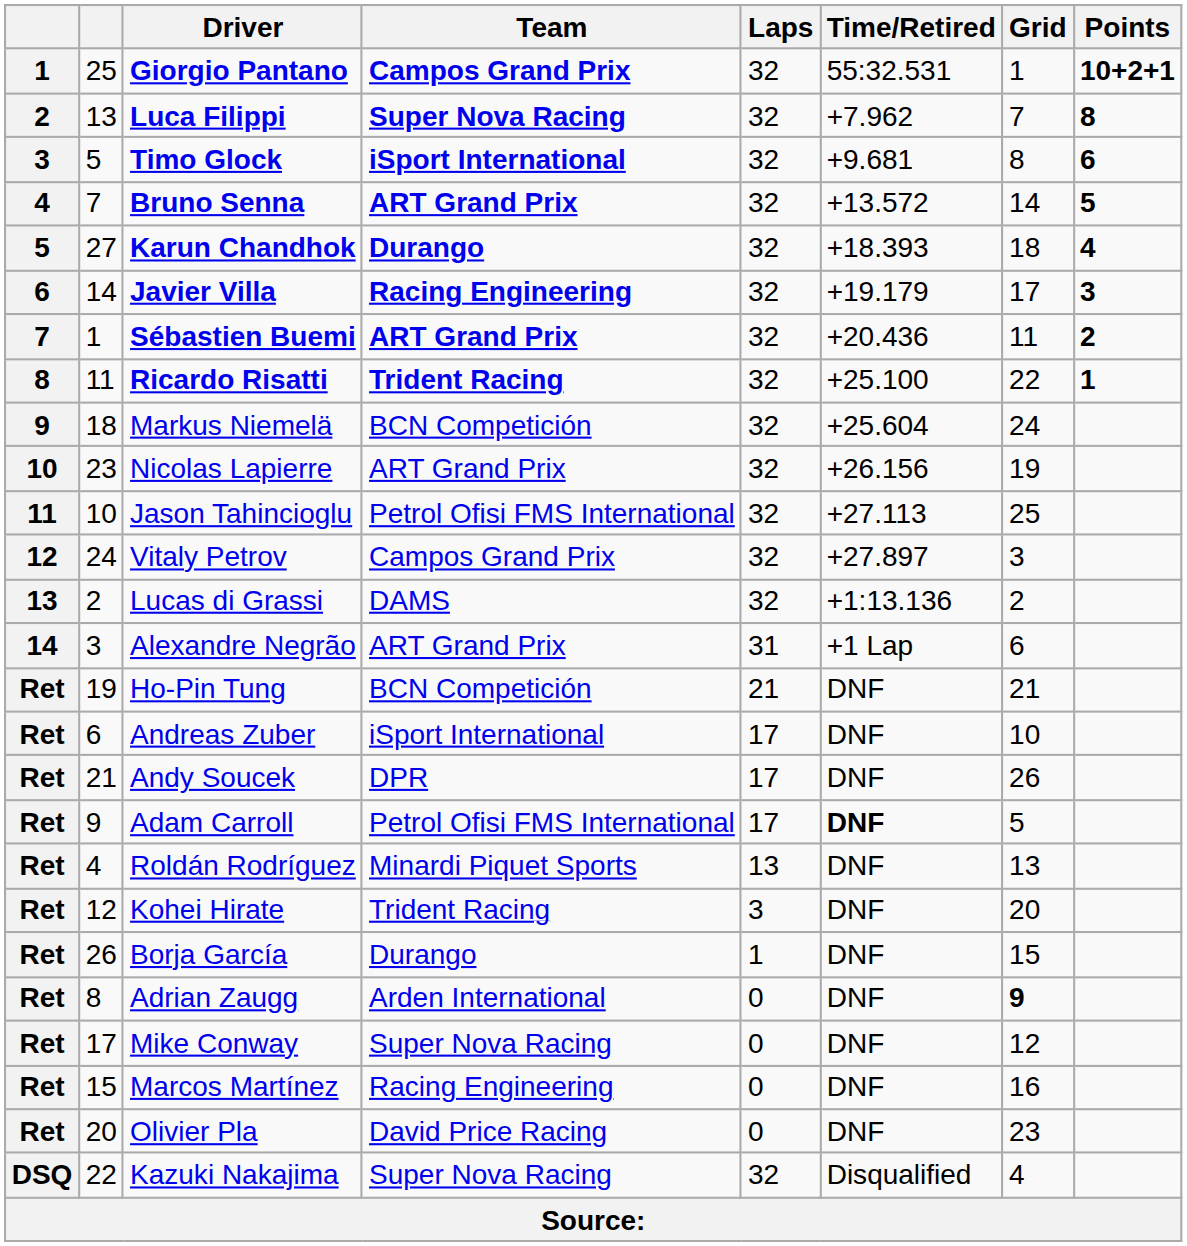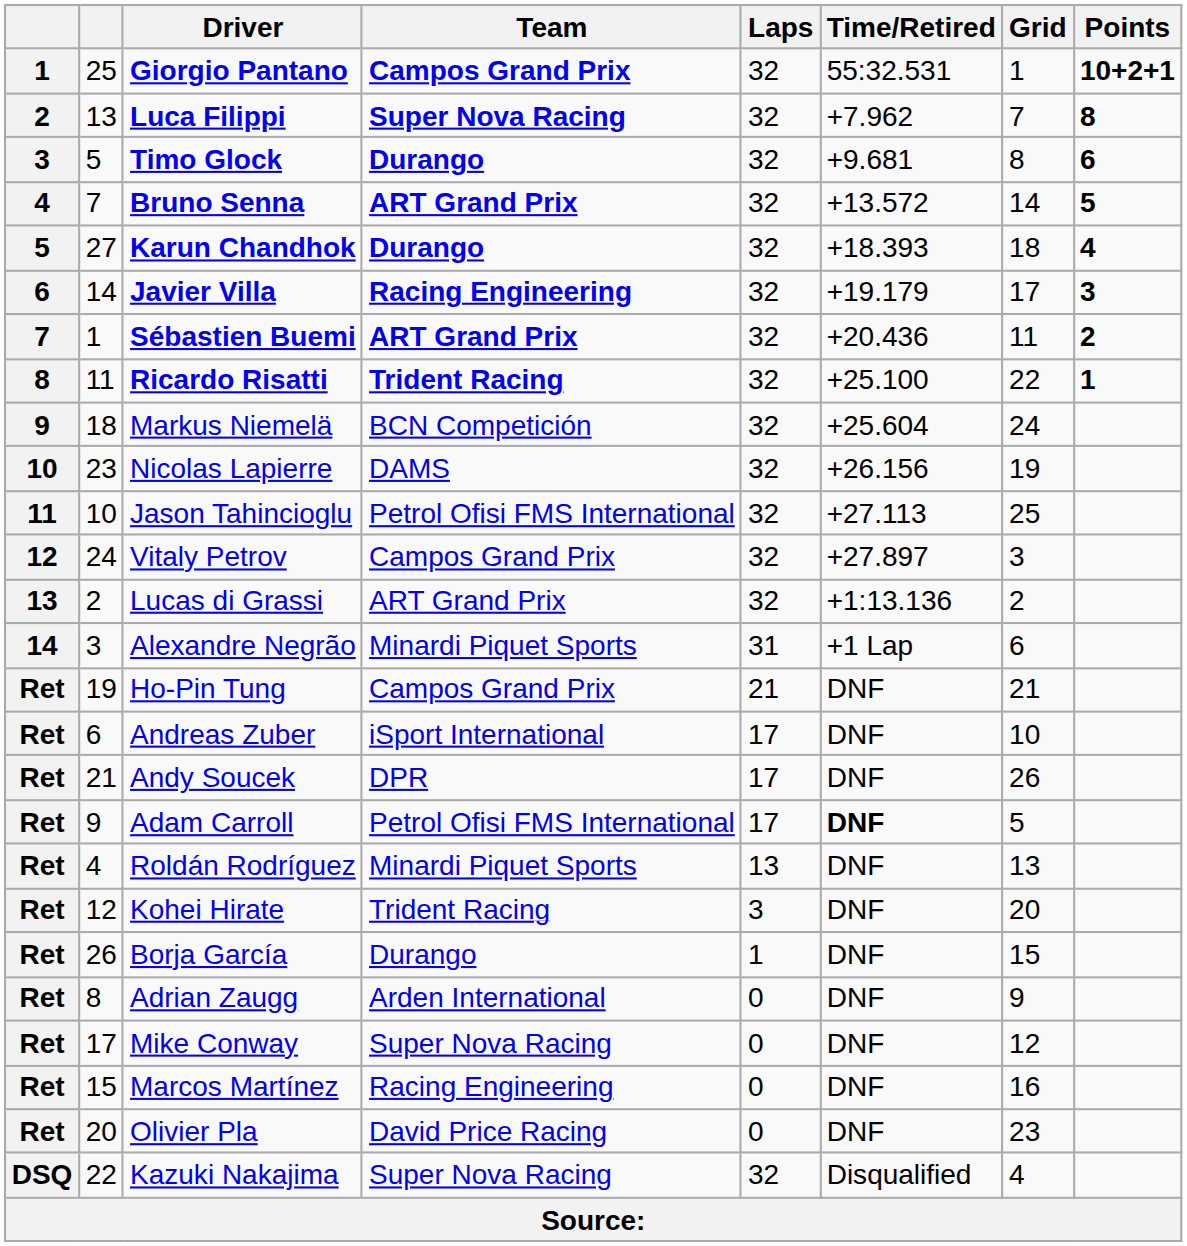 <table class="wikitable" style="font-size:85%">
 <tr>
 <th></th>
 <th></th>
 <th>Driver</th>
 <th>Team</th>
 <th>Laps</th>
 <th>Time/Retired</th>
 <th>Grid</th>
 <th>Points</th>
 </tr>
 <tr>
 <th>1</th>
 <td>25</td>
 <td> <strong><a href='#'>Giorgio Pantano</a></strong></td>
 <td><strong><a href='#'>Campos Grand Prix</a></strong></td>
 <td>32</td>
 <td>55:32.531</td>
 <td>1</td>
 <td><strong>10+2+1</strong></td>
 </tr>
 <tr>
 <th>2</th>
 <td>13</td>
 <td> <strong><a href='#'>Luca Filippi</a></strong></td>
 <td><strong><a href='#'>Super Nova Racing</a></strong></td>
 <td>32</td>
 <td>+7.962</td>
 <td>7</td>
 <td><strong>8</strong></td>
 </tr>
 <tr>
 <th>3</th>
 <td>5</td>
 <td> <strong><a href='#'>Timo Glock</a></strong></td>
-<td><strong><a href='#'>iSport International</a></strong></td>
+<td><strong><a href='#'>Durango</a></strong></td>
 <td>32</td>
 <td>+9.681</td>
 <td>8</td>
 <td><strong>6</strong></td>
 </tr>
 <tr>
 <th>4</th>
 <td>7</td>
 <td> <strong><a href='#'>Bruno Senna</a></strong></td>
 <td><strong><a href='#'>ART Grand Prix</a></strong></td>
 <td>32</td>
 <td>+13.572</td>
 <td>14</td>
 <td><strong>5</strong></td>
 </tr>
 <tr>
 <th>5</th>
 <td>27</td>
 <td> <strong><a href='#'>Karun Chandhok</a></strong></td>
 <td><strong><a href='#'>Durango</a></strong></td>
 <td>32</td>
 <td>+18.393</td>
 <td>18</td>
 <td><strong>4</strong></td>
 </tr>
 <tr>
 <th>6</th>
 <td>14</td>
 <td> <strong><a href='#'>Javier Villa</a></strong></td>
 <td><strong><a href='#'>Racing Engineering</a></strong></td>
 <td>32</td>
 <td>+19.179</td>
 <td>17</td>
 <td><strong>3</strong></td>
 </tr>
 <tr>
 <th>7</th>
 <td>1</td>
 <td> <strong><a href='#'>Sébastien Buemi</a></strong></td>
 <td><strong><a href='#'>ART Grand Prix</a></strong></td>
 <td>32</td>
 <td>+20.436</td>
 <td>11</td>
 <td><strong>2</strong></td>
 </tr>
 <tr>
 <th>8</th>
 <td>11</td>
 <td> <strong><a href='#'>Ricardo Risatti</a></strong></td>
 <td><strong><a href='#'>Trident Racing</a></strong></td>
 <td>32</td>
 <td>+25.100</td>
 <td>22</td>
 <td><strong>1</strong></td>
 </tr>
 <tr>
 <th>9</th>
 <td>18</td>
 <td> <a href='#'>Markus Niemelä</a></td>
 <td><a href='#'>BCN Competición</a></td>
 <td>32</td>
 <td>+25.604</td>
 <td>24</td>
 <td></td>
 </tr>
 <tr>
 <th>10</th>
 <td>23</td>
 <td> <a href='#'>Nicolas Lapierre</a></td>
-<td><a href='#'>ART Grand Prix</a></td>
+<td><a href='#'>DAMS</a></td>
 <td>32</td>
 <td>+26.156</td>
 <td>19</td>
 <td></td>
 </tr>
 <tr>
 <th>11</th>
 <td>10</td>
 <td> <a href='#'>Jason Tahincioglu</a></td>
 <td><a href='#'>Petrol Ofisi FMS International</a></td>
 <td>32</td>
 <td>+27.113</td>
 <td>25</td>
 <td></td>
 </tr>
 <tr>
 <th>12</th>
 <td>24</td>
 <td> <a href='#'>Vitaly Petrov</a></td>
 <td><a href='#'>Campos Grand Prix</a></td>
 <td>32</td>
 <td>+27.897</td>
 <td>3</td>
 <td></td>
 </tr>
 <tr>
 <th>13</th>
 <td>2</td>
 <td> <a href='#'>Lucas di Grassi</a></td>
-<td><a href='#'>DAMS</a></td>
+<td><a href='#'>ART Grand Prix</a></td>
 <td>32</td>
 <td>+1:13.136</td>
 <td>2</td>
 <td></td>
 </tr>
 <tr>
 <th>14</th>
 <td>3</td>
 <td> <a href='#'>Alexandre Negrão</a></td>
-<td><a href='#'>ART Grand Prix</a></td>
+<td><a href='#'>Minardi Piquet Sports</a></td>
 <td>31</td>
 <td>+1 Lap</td>
 <td>6</td>
 <td></td>
 </tr>
 <tr>
 <th>Ret</th>
 <td>19</td>
 <td> <a href='#'>Ho-Pin Tung</a></td>
-<td><a href='#'>BCN Competición</a></td>
+<td><a href='#'>Campos Grand Prix</a></td>
 <td>21</td>
 <td>DNF</td>
 <td>21</td>
 <td></td>
 </tr>
 <tr>
 <th>Ret</th>
 <td>6</td>
 <td> <a href='#'>Andreas Zuber</a></td>
 <td><a href='#'>iSport International</a></td>
 <td>17</td>
 <td>DNF</td>
 <td>10</td>
 <td></td>
 </tr>
 <tr>
 <th>Ret</th>
 <td>21</td>
 <td> <a href='#'>Andy Soucek</a></td>
 <td><a href='#'>DPR</a></td>
 <td>17</td>
 <td>DNF</td>
 <td>26</td>
 <td></td>
 </tr>
 <tr>
 <th>Ret</th>
 <td>9</td>
 <td> <a href='#'>Adam Carroll</a></td>
 <td><a href='#'>Petrol Ofisi FMS International</a></td>
 <td>17</td>
 <td><strong>DNF</strong></td>
 <td>5</td>
 <td></td>
 </tr>
 <tr>
 <th>Ret</th>
 <td>4</td>
 <td> <a href='#'>Roldán Rodríguez</a></td>
 <td><a href='#'>Minardi Piquet Sports</a></td>
 <td>13</td>
 <td>DNF</td>
 <td>13</td>
 <td></td>
 </tr>
 <tr>
 <th>Ret</th>
 <td>12</td>
 <td> <a href='#'>Kohei Hirate</a></td>
 <td><a href='#'>Trident Racing</a></td>
 <td>3</td>
 <td>DNF</td>
 <td>20</td>
 <td></td>
 </tr>
 <tr>
 <th>Ret</th>
 <td>26</td>
 <td> <a href='#'>Borja García</a></td>
 <td><a href='#'>Durango</a></td>
 <td>1</td>
 <td>DNF</td>
 <td>15</td>
 <td></td>
 </tr>
 <tr>
 <th>Ret</th>
 <td>8</td>
 <td> <a href='#'>Adrian Zaugg</a></td>
 <td><a href='#'>Arden International</a></td>
 <td>0</td>
 <td>DNF</td>
-<td><strong>9</strong></td>
+<td>9</td>
 <td></td>
 </tr>
 <tr>
 <th>Ret</th>
 <td>17</td>
 <td> <a href='#'>Mike Conway</a></td>
 <td><a href='#'>Super Nova Racing</a></td>
 <td>0</td>
 <td>DNF</td>
 <td>12</td>
 <td></td>
 </tr>
 <tr>
 <th>Ret</th>
 <td>15</td>
 <td> <a href='#'>Marcos Martínez</a></td>
 <td><a href='#'>Racing Engineering</a></td>
 <td>0</td>
 <td>DNF</td>
 <td>16</td>
 <td></td>
 </tr>
 <tr>
 <th>Ret</th>
 <td>20</td>
 <td> <a href='#'>Olivier Pla</a></td>
 <td><a href='#'>David Price Racing</a></td>
 <td>0</td>
 <td>DNF</td>
 <td>23</td>
 <td></td>
 </tr>
 <tr>
 <th>DSQ</th>
 <td>22</td>
 <td> <a href='#'>Kazuki Nakajima</a></td>
 <td><a href='#'>Super Nova Racing</a></td>
 <td>32</td>
 <td>Disqualified</td>
 <td>4</td>
 <td></td>
 </tr>
 <tr>
 <th colspan="8">Source:</th>
 </tr>
 </table>
